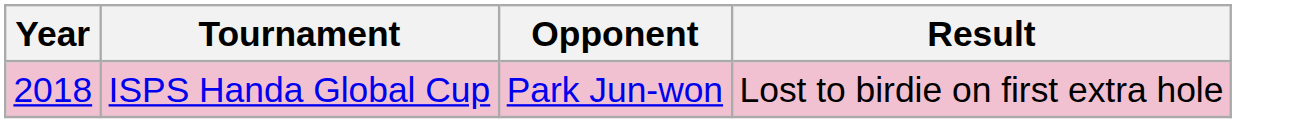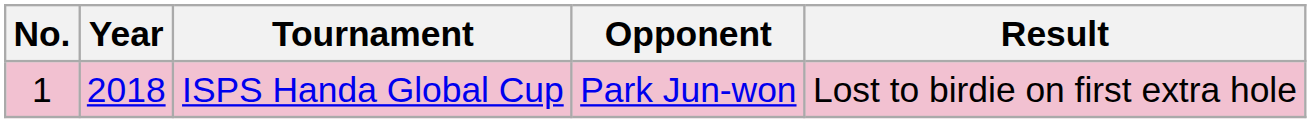 <table class="wikitable" style="font-size:95%;">
 <tr>
+<th>No.</th>
 <th>Year</th>
 <th>Tournament</th>
 <th>Opponent</th>
 <th>Result</th>
 </tr>
 <tr style="background:#F2C1D1;">
+<td align=center>1</td>
 <td><a href='#'>2018</a></td>
 <td><a href='#'>ISPS Handa Global Cup</a></td>
 <td> <a href='#'>Park Jun-won</a></td>
 <td>Lost to birdie on first extra hole</td>
 </tr>
 </table>
